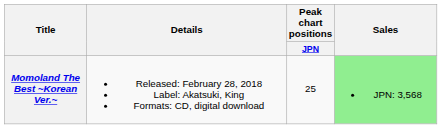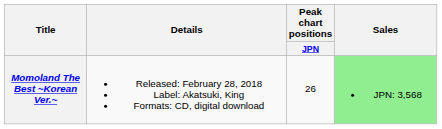 <table class="wikitable plainrowheaders" style="text-align:center">
 <tr>
 <th scope="col" rowspan="2" style="width:8em;">Title</th>
 <th scope="col" rowspan="2" style="width:20em;">Details</th>
 <th scope="col" colspan="1">Peak<br>chart<br>positions</th>
 <th scope="col" rowspan="2" style="width:10em;">Sales</th>
 </tr>
 <tr>
 <th scope="col" style="width:3em;font-size:90%;"><a href='#'>JPN</a><br></th>
 </tr>
 <tr>
 <th scope="row"><em><a href='#'>Momoland The Best ~Korean Ver.~</a></em></th>
 <td><br><ul><li>Released: February 28, 2018</li><li>Label: Akatsuki, King</li><li>Formats: CD, digital download</li></ul></td>
-<td>25</td>
+<td>26</td>
 <td style="background: lightgreen;"><br><ul><li>JPN: 3,568</li></ul></td>
 </tr>
 </table>
